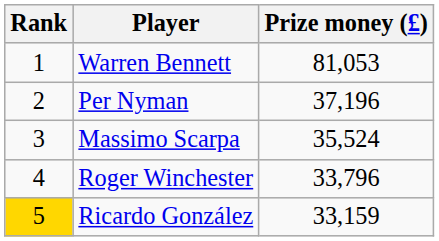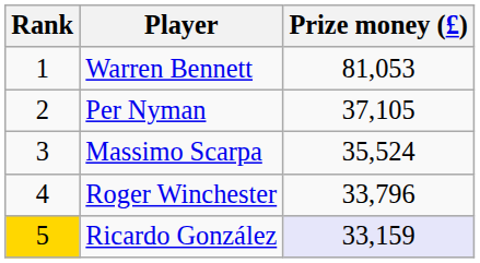 <table class="wikitable">
 <tr>
 <th>Rank</th>
 <th>Player</th>
 <th>Prize money (<a href='#'>£</a>)</th>
 </tr>
 <tr>
 <td align=center>1</td>
 <td> <a href='#'>Warren Bennett</a></td>
 <td align=center>81,053</td>
 </tr>
 <tr>
 <td align=center>2</td>
 <td> <a href='#'>Per Nyman</a></td>
-<td align=center>37,196</td>
+<td align=center>37,105</td>
 </tr>
 <tr>
 <td align=center>3</td>
 <td> <a href='#'>Massimo Scarpa</a></td>
 <td align=center>35,524</td>
 </tr>
 <tr>
 <td align=center>4</td>
 <td> <a href='#'>Roger Winchester</a></td>
 <td align=center>33,796</td>
 </tr>
 <tr>
 <td align=center style="background: gold;">5</td>
 <td> <a href='#'>Ricardo González</a></td>
-<td align=center>33,159</td>
+<td align=center style="background: lavender;">33,159</td>
 </tr>
 </table>
